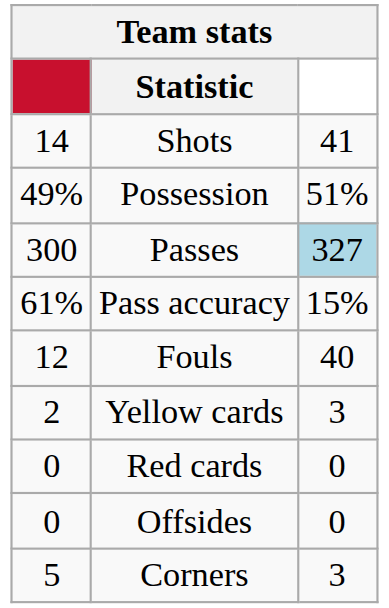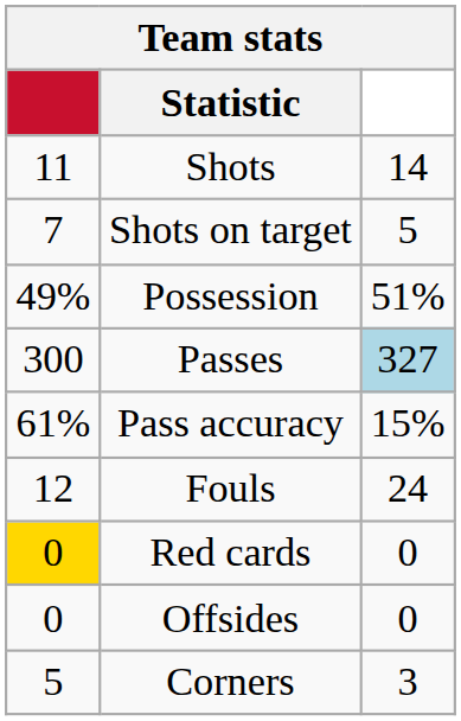 <table class="wikitable" style="margin-left: auto; margin-right: auto; border: none; text-align:center;">
 <tr>
 <th colspan=3>Team stats</th>
 </tr>
 <tr>
 <th style="background: #C8102E; color: #FFFFFF;"> <a href='#'></a></th>
 <th>Statistic</th>
 <th style="background: #FFFFFF; color: #000000;"> <a href='#'></a></th>
 </tr>
 <tr>
+<td>11</td>
+<td>Shots</td>
 <td>14</td>
-<td>Shots</td>
-<td>41</td>
+</tr>
+<tr>
+<td>7</td>
+<td>Shots on target</td>
+<td>5</td>
 </tr>
 <tr>
 <td>49%</td>
 <td>Possession</td>
 <td>51%</td>
 </tr>
 <tr>
 <td>300</td>
 <td>Passes</td>
 <td style="background: lightblue;">327</td>
 </tr>
 <tr>
 <td>61%</td>
 <td>Pass accuracy</td>
 <td>15%</td>
 </tr>
 <tr>
 <td>12</td>
 <td>Fouls</td>
-<td>40</td>
+<td>24</td>
 </tr>
 <tr>
-<td>2</td>
-<td>Yellow cards</td>
-<td>3</td>
-</tr>
-<tr>
-<td>0</td>
+<td style="background: gold;">0</td>
 <td>Red cards</td>
 <td>0</td>
 </tr>
 <tr>
 <td>0</td>
 <td>Offsides</td>
 <td>0</td>
 </tr>
 <tr>
 <td>5</td>
 <td>Corners</td>
 <td>3</td>
 </tr>
 </table>
